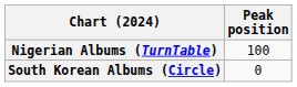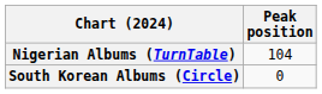 <table class="wikitable plainrowheaders" style="text-align:center">
 <tr>
 <th scope="col">Chart (2024)</th>
 <th scope="col">Peak<br>position</th>
 </tr>
 <tr>
 <th scope="row">Nigerian Albums (<a href='#'><em>TurnTable</em></a>)</th>
-<td>100</td>
+<td>104</td>
 </tr>
 <tr>
 <th scope="row">South Korean Albums (<a href='#'>Circle</a>)</th>
 <td>0</td>
 </tr>
 </table>
